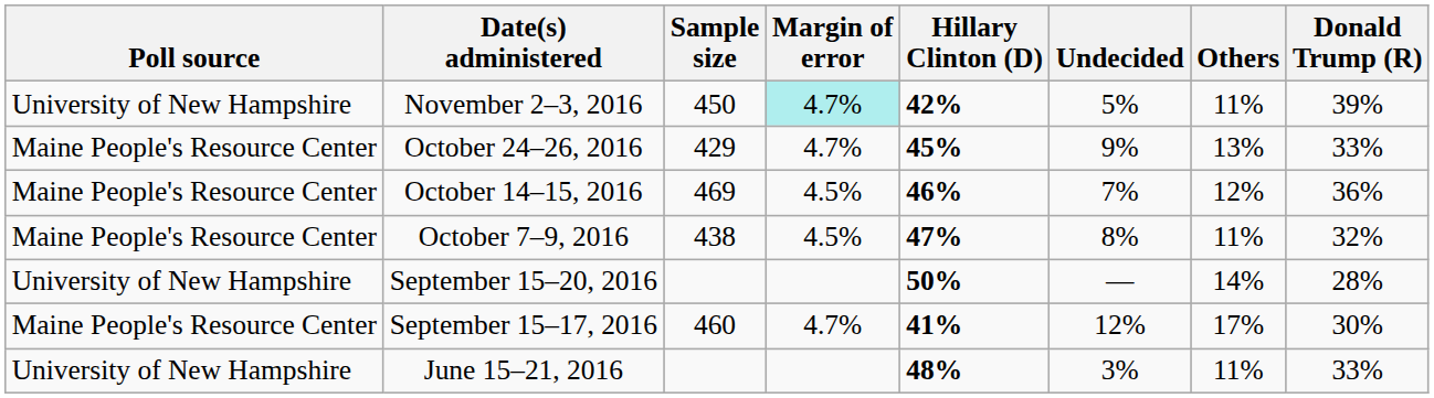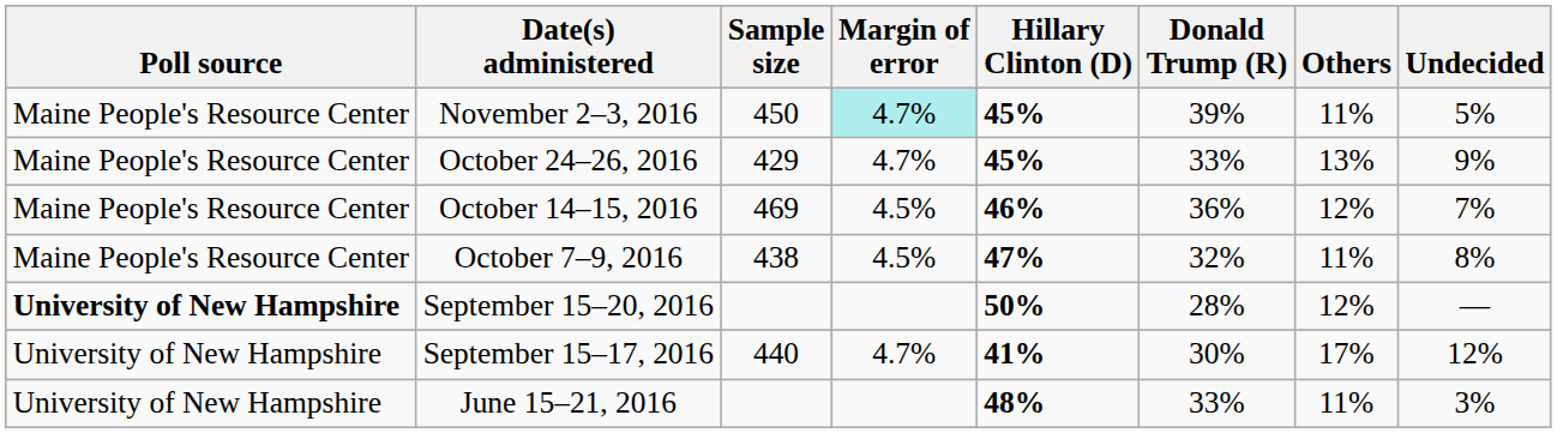 <table class="wikitable">
 <tr valign= bottom>
 <th>Poll source</th>
 <th>Date(s)<br>administered</th>
 <th class=small>Sample<br>size</th>
 <th>Margin of<br>error</th>
 <th>Hillary<br>Clinton (D)</th>
+<th>Donald<br>Trump (R)</th>
+<th>Others</th>
 <th>Undecided</th>
-<th>Others</th>
-<th>Donald<br>Trump (R)</th>
 </tr>
 <tr>
-<td>University of New Hampshire</td>
+<td>Maine People's Resource Center</td>
 <td align="center">November 2–3, 2016</td>
 <td align="center">450</td>
 <td align="center" style="background: paleturquoise;">4.7%</td>
-<td><strong>42%</strong></td>
+<td><strong>45%</strong></td>
+<td align="center">39%</td>
+<td align="center">11%</td>
 <td align="center">5%</td>
-<td align="center">11%</td>
-<td align="center">39%</td>
 </tr>
 <tr>
 <td>Maine People's Resource Center</td>
 <td align="center">October 24–26, 2016</td>
 <td align="center">429</td>
 <td align="center">4.7%</td>
 <td><strong>45%</strong></td>
+<td align="center">33%</td>
+<td align="center">13%</td>
 <td align="center">9%</td>
-<td align="center">13%</td>
-<td align="center">33%</td>
 </tr>
 <tr>
 <td>Maine People's Resource Center</td>
 <td align="center">October 14–15, 2016</td>
 <td align="center">469</td>
 <td align="center">4.5%</td>
 <td><strong>46%</strong></td>
+<td align="center">36%</td>
+<td align="center">12%</td>
 <td align="center">7%</td>
-<td align="center">12%</td>
-<td align="center">36%</td>
 </tr>
 <tr>
 <td>Maine People's Resource Center</td>
 <td align="center">October 7–9, 2016</td>
 <td align="center">438</td>
 <td align="center">4.5%</td>
 <td><strong>47%</strong></td>
+<td align="center">32%</td>
+<td align="center">11%</td>
 <td align="center">8%</td>
-<td align="center">11%</td>
-<td align="center">32%</td>
 </tr>
 <tr>
-<td>University of New Hampshire</td>
+<td><strong>University of New Hampshire</strong></td>
 <td align=center>September 15–20, 2016</td>
 <td align=center></td>
 <td align=center></td>
 <td><strong>50%</strong></td>
+<td align=center>28%</td>
+<td align=center>12%</td>
 <td align=center>—</td>
-<td align=center>14%</td>
-<td align=center>28%</td>
 </tr>
 <tr>
-<td>Maine People's Resource Center</td>
+<td>University of New Hampshire</td>
 <td align=center>September 15–17, 2016</td>
-<td align=center>460</td>
+<td align=center>440</td>
 <td align=center>4.7%</td>
 <td><strong>41%</strong></td>
+<td align=center>30%</td>
+<td align=center>17%</td>
 <td align=center>12%</td>
-<td align=center>17%</td>
-<td align=center>30%</td>
 </tr>
 <tr>
 <td>University of New Hampshire</td>
 <td align=center>June 15–21, 2016</td>
 <td align=center></td>
 <td align=center></td>
 <td><strong>48%</strong></td>
+<td align=center>33%</td>
+<td align=center>11%</td>
 <td align=center>3%</td>
-<td align=center>11%</td>
-<td align=center>33%</td>
 </tr>
 </table>
